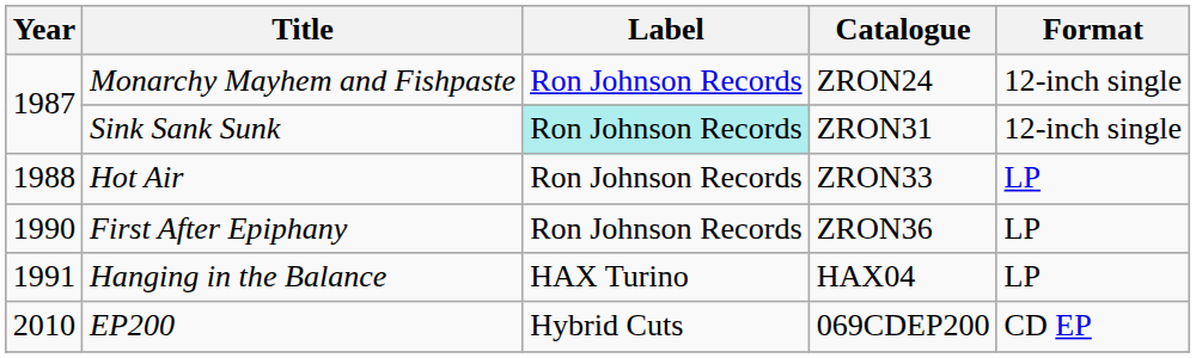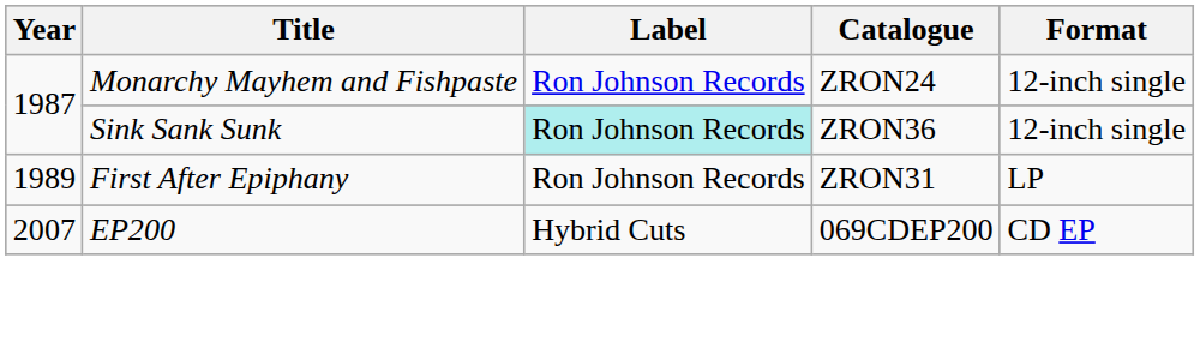 <table class="wikitable">
 <tr>
 <th>Year</th>
 <th>Title</th>
 <th>Label</th>
 <th>Catalogue</th>
 <th>Format</th>
 </tr>
 <tr>
 <td rowspan="2">1987</td>
 <td><em>Monarchy Mayhem and Fishpaste</em></td>
 <td><a href='#'>Ron Johnson Records</a></td>
 <td>ZRON24</td>
 <td>12-inch single</td>
 </tr>
 <tr>
 <td><em>Sink Sank Sunk</em></td>
 <td style="background: paleturquoise;">Ron Johnson Records</td>
-<td>ZRON31</td>
+<td>ZRON36</td>
 <td>12-inch single</td>
 </tr>
 <tr>
-<td>1988</td>
-<td><em>Hot Air</em></td>
-<td>Ron Johnson Records</td>
-<td>ZRON33</td>
-<td><a href='#'>LP</a></td>
-</tr>
-<tr>
-<td>1990</td>
+<td>1989</td>
 <td><em>First After Epiphany</em></td>
 <td>Ron Johnson Records</td>
-<td>ZRON36</td>
+<td>ZRON31</td>
 <td>LP</td>
 </tr>
 <tr>
-<td>1991</td>
-<td><em>Hanging in the Balance</em></td>
-<td>HAX Turino</td>
-<td>HAX04</td>
-<td>LP</td>
-</tr>
-<tr>
-<td>2010</td>
+<td>2007</td>
 <td><em>EP200</em></td>
 <td>Hybrid Cuts</td>
 <td>069CDEP200</td>
 <td>CD <a href='#'>EP</a></td>
 </tr>
 </table>
